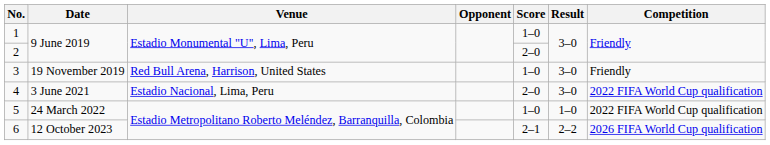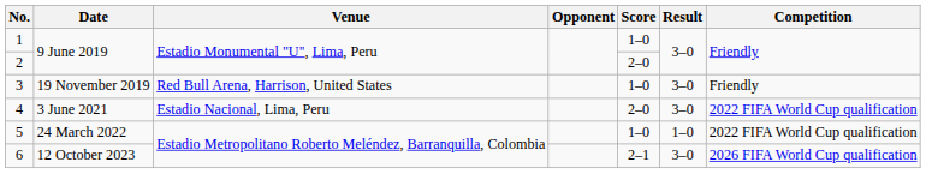 <table class="wikitable sortable">
 <tr>
 <th scope="col">No.</th>
 <th scope="col">Date</th>
 <th scope="col">Venue</th>
 <th scope="col">Opponent</th>
 <th scope="col">Score</th>
 <th scope="col">Result</th>
 <th scope="col">Competition</th>
 </tr>
 <tr>
 <td align="center">1</td>
 <td rowspan="2">9 June 2019</td>
 <td rowspan="2"><a href='#'>Estadio Monumental "U"</a>, <a href='#'>Lima</a>, Peru</td>
 <td rowspan="2"></td>
 <td align="center">1–0</td>
 <td rowspan="2" style="text-align:center">3–0</td>
 <td rowspan="2"><a href='#'>Friendly</a></td>
 </tr>
 <tr>
 <td align="center">2</td>
 <td align="center">2–0</td>
 </tr>
 <tr>
 <td align="center">3</td>
 <td>19 November 2019</td>
 <td><a href='#'>Red Bull Arena</a>, <a href='#'>Harrison</a>, United States</td>
 <td></td>
 <td align="center">1–0</td>
 <td style="text-align:center">3–0</td>
 <td>Friendly</td>
 </tr>
 <tr>
 <td align="center">4</td>
 <td>3 June 2021</td>
 <td><a href='#'>Estadio Nacional</a>, Lima, Peru</td>
 <td></td>
 <td align="center">2–0</td>
 <td style="text-align:center">3–0</td>
 <td><a href='#'>2022 FIFA World Cup qualification</a></td>
 </tr>
 <tr>
 <td align="center">5</td>
 <td>24 March 2022</td>
 <td rowspan=2><a href='#'>Estadio Metropolitano Roberto Meléndez</a>, <a href='#'>Barranquilla</a>, Colombia</td>
 <td></td>
 <td align="center">1–0</td>
 <td style="text-align:center">1–0</td>
 <td>2022 FIFA World Cup qualification</td>
 </tr>
 <tr>
 <td align="center">6</td>
 <td>12 October 2023</td>
 <td></td>
 <td align="center">2–1</td>
-<td align="center">2–2</td>
+<td align="center">3–0</td>
 <td><a href='#'>2026 FIFA World Cup qualification</a></td>
 </tr>
 </table>
